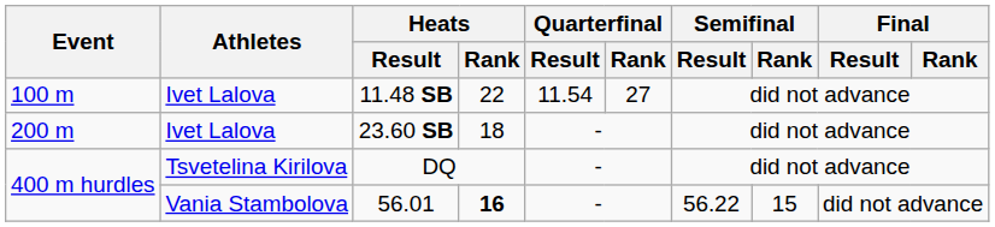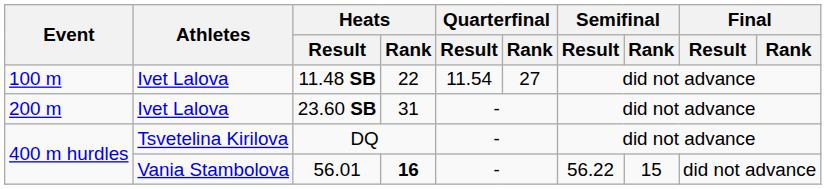 <table class="wikitable" border="1" style="font-size:90%">
 <tr>
 <th rowspan="2">Event</th>
 <th rowspan="2">Athletes</th>
 <th colspan="2">Heats</th>
 <th colspan="2">Quarterfinal</th>
 <th colspan="2">Semifinal</th>
 <th colspan="2">Final</th>
 </tr>
 <tr>
 <th>Result</th>
 <th>Rank</th>
 <th>Result</th>
 <th>Rank</th>
 <th>Result</th>
 <th>Rank</th>
 <th>Result</th>
 <th>Rank</th>
 </tr>
 <tr>
 <td><a href='#'>100 m</a></td>
 <td><a href='#'>Ivet Lalova</a></td>
 <td align=center>11.48 <strong>SB</strong></td>
 <td align=center>22</td>
 <td align=center>11.54</td>
 <td align=center>27</td>
 <td align=center colspan=4>did not advance</td>
 </tr>
 <tr>
 <td><a href='#'>200 m</a></td>
 <td><a href='#'>Ivet Lalova</a></td>
 <td align=center>23.60 <strong>SB</strong></td>
-<td align=center>18</td>
+<td align=center>31</td>
 <td align=center colspan=2>-</td>
 <td align=center colspan=4>did not advance</td>
 </tr>
 <tr>
 <td rowspan=2><a href='#'>400 m hurdles</a></td>
 <td><a href='#'>Tsvetelina Kirilova</a></td>
 <td align=center colspan=2>DQ</td>
 <td align=center colspan=2>-</td>
 <td align=center colspan=4>did not advance</td>
 </tr>
 <tr>
 <td><a href='#'>Vania Stambolova</a></td>
 <td align=center>56.01</td>
 <td align=center><strong>16</strong></td>
 <td align=center colspan=2>-</td>
 <td align=center>56.22</td>
 <td align=center>15</td>
 <td align=center colspan=2>did not advance</td>
 </tr>
 </table>
